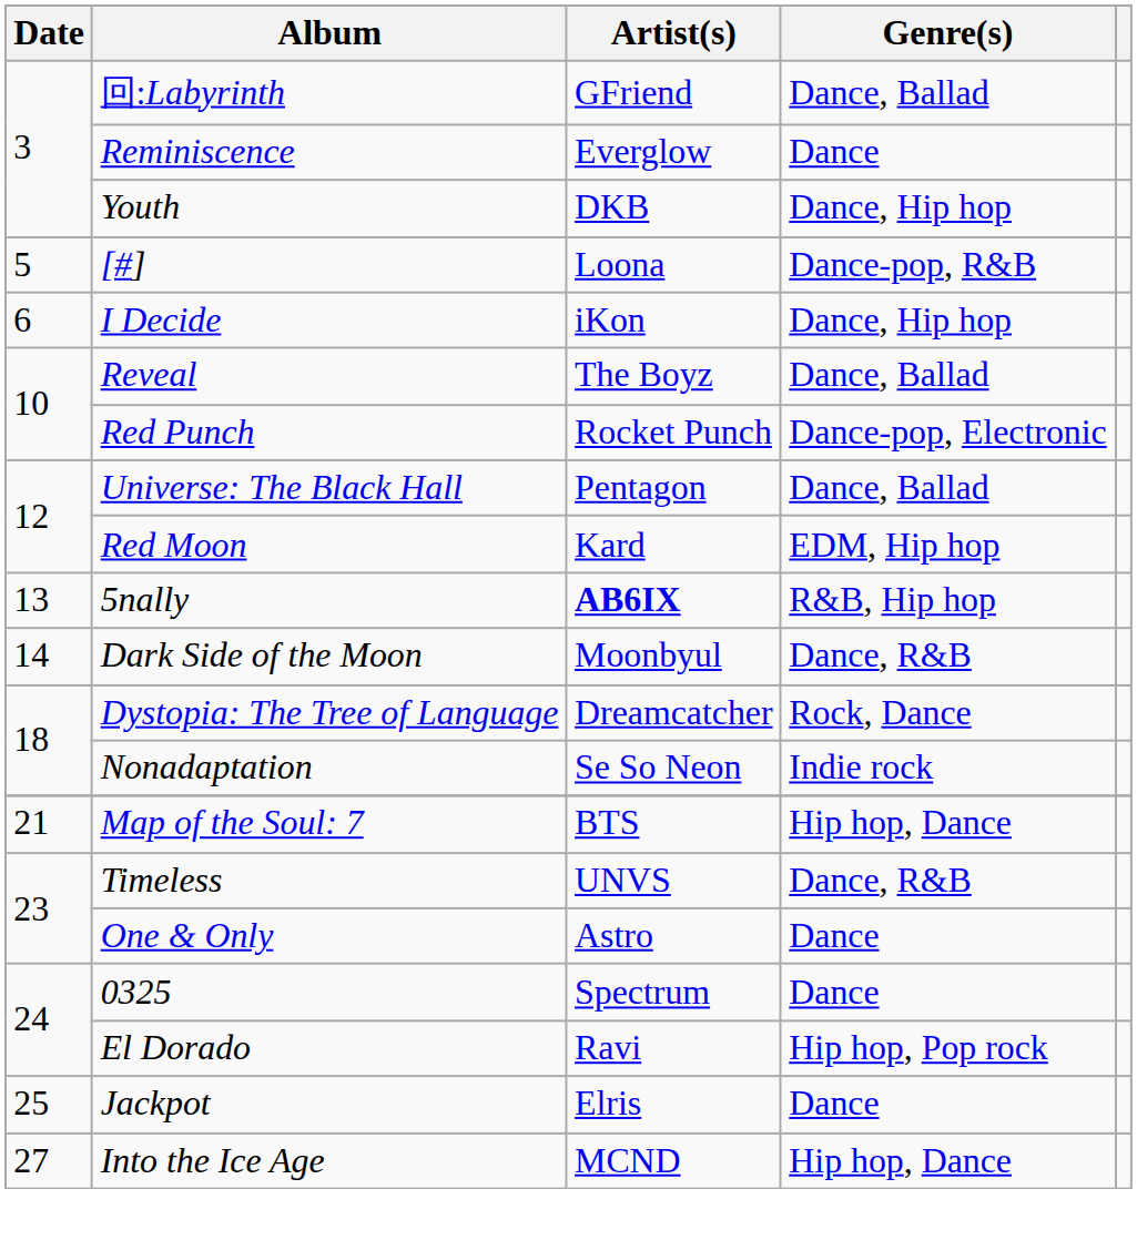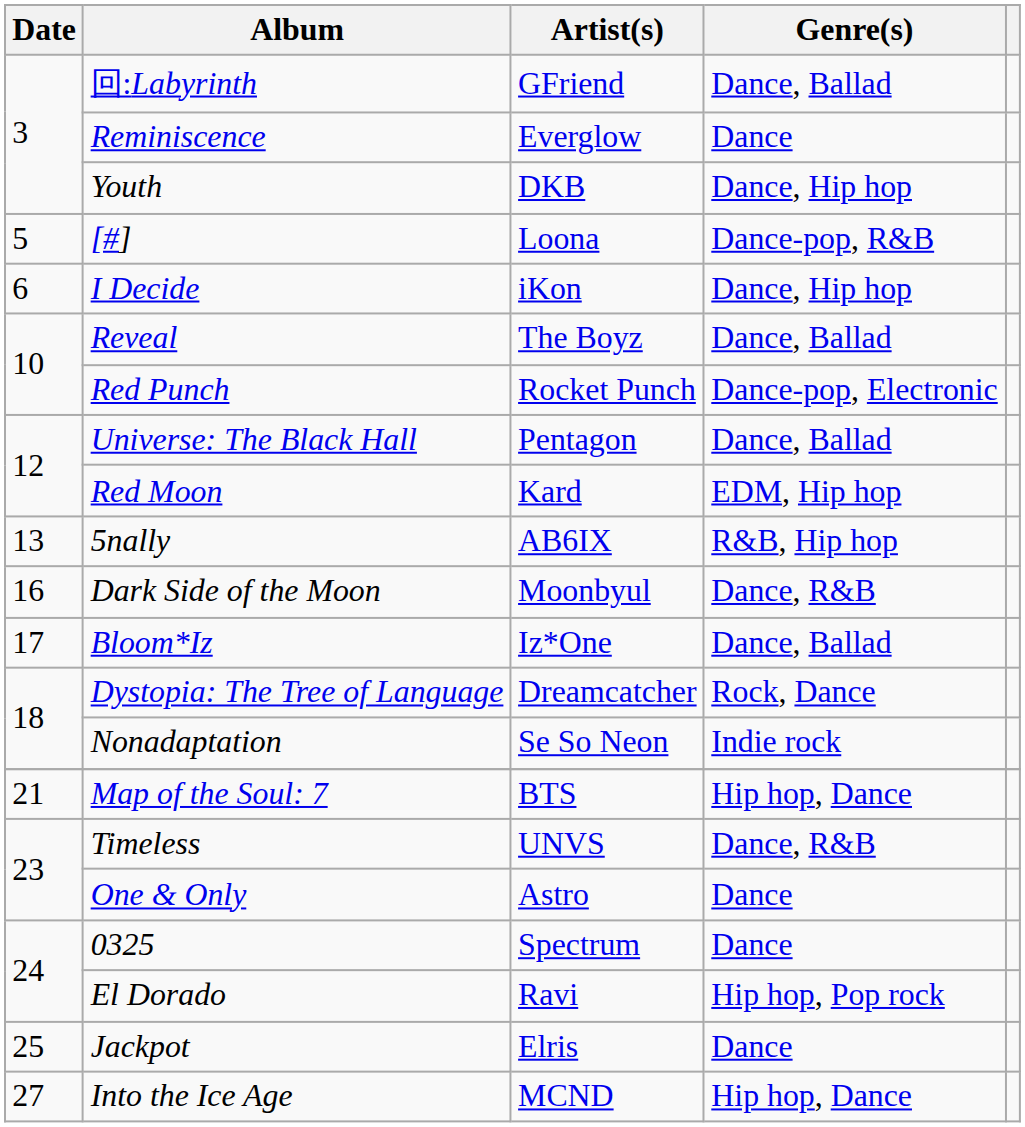 <table class="wikitable">
 <tr>
 <th>Date</th>
 <th>Album</th>
 <th>Artist(s)</th>
 <th>Genre(s)</th>
 <th></th>
 </tr>
 <tr>
 <td rowspan="3">3</td>
 <td><a href='#'>回:<em>Labyrinth</em></a></td>
 <td><a href='#'>GFriend</a></td>
 <td><a href='#'>Dance</a>, <a href='#'>Ballad</a></td>
 <td></td>
 </tr>
 <tr>
 <td><em><a href='#'>Reminiscence</a></em></td>
 <td><a href='#'>Everglow</a></td>
 <td><a href='#'>Dance</a></td>
 <td></td>
 </tr>
 <tr>
 <td><em>Youth</em></td>
 <td><a href='#'>DKB</a></td>
 <td><a href='#'>Dance</a>, <a href='#'>Hip hop</a></td>
 <td></td>
 </tr>
 <tr>
 <td>5</td>
 <td><em><a href='#'>[#</a>]</em></td>
 <td><a href='#'>Loona</a></td>
 <td><a href='#'>Dance-pop</a>, <a href='#'>R&B</a></td>
 <td></td>
 </tr>
 <tr>
 <td>6</td>
 <td><em><a href='#'>I Decide</a></em></td>
 <td><a href='#'>iKon</a></td>
 <td><a href='#'>Dance</a>, <a href='#'>Hip hop</a></td>
 <td></td>
 </tr>
 <tr>
 <td rowspan="2">10</td>
 <td><em><a href='#'>Reveal</a></em></td>
 <td><a href='#'>The Boyz</a></td>
 <td><a href='#'>Dance</a>, <a href='#'>Ballad</a></td>
 <td></td>
 </tr>
 <tr>
 <td><em><a href='#'>Red Punch</a></em></td>
 <td><a href='#'>Rocket Punch</a></td>
 <td><a href='#'>Dance-pop</a>, <a href='#'>Electronic</a></td>
 <td></td>
 </tr>
 <tr>
 <td rowspan="2">12</td>
 <td><em><a href='#'>Universe: The Black Hall</a></em></td>
 <td><a href='#'>Pentagon</a></td>
 <td><a href='#'>Dance</a>, <a href='#'>Ballad</a></td>
 <td></td>
 </tr>
 <tr>
 <td><em><a href='#'>Red Moon</a></em></td>
 <td><a href='#'>Kard</a></td>
 <td><a href='#'>EDM</a>, <a href='#'>Hip hop</a></td>
 <td></td>
 </tr>
 <tr>
 <td>13</td>
 <td><em>5nally</em></td>
-<td><strong><a href='#'>AB6IX</a></strong></td>
+<td><a href='#'>AB6IX</a></td>
 <td><a href='#'>R&B</a>, <a href='#'>Hip hop</a></td>
 <td></td>
 </tr>
 <tr>
-<td>14</td>
+<td>16</td>
 <td><em>Dark Side of the Moon</em></td>
 <td><a href='#'>Moonbyul</a></td>
 <td><a href='#'>Dance</a>, <a href='#'>R&B</a></td>
+<td></td>
+</tr>
+<tr>
+<td>17</td>
+<td><em><a href='#'>Bloom*Iz</a></em></td>
+<td><a href='#'>Iz*One</a></td>
+<td><a href='#'>Dance</a>, <a href='#'>Ballad</a></td>
 <td></td>
 </tr>
 <tr>
 <td rowspan="2">18</td>
 <td><em><a href='#'>Dystopia: The Tree of Language</a></em></td>
 <td><a href='#'>Dreamcatcher</a></td>
 <td><a href='#'>Rock</a>, <a href='#'>Dance</a></td>
 <td></td>
 </tr>
 <tr>
 <td><em>Nonadaptation</em></td>
 <td><a href='#'>Se So Neon</a></td>
 <td><a href='#'>Indie rock</a></td>
 <td></td>
 </tr>
 <tr>
 </tr>
 <tr>
 <td>21</td>
 <td><em><a href='#'>Map of the Soul: 7</a></em></td>
 <td><a href='#'>BTS</a></td>
 <td><a href='#'>Hip hop</a>, <a href='#'>Dance</a></td>
 <td></td>
 </tr>
 <tr>
 <td rowspan="2">23</td>
 <td><em>Timeless</em></td>
 <td><a href='#'>UNVS</a></td>
 <td><a href='#'>Dance</a>, <a href='#'>R&B</a></td>
 <td></td>
 </tr>
 <tr>
 <td><em><a href='#'>One & Only</a></em></td>
 <td><a href='#'>Astro</a></td>
 <td><a href='#'>Dance</a></td>
 <td></td>
 </tr>
 <tr>
 <td rowspan="2">24</td>
 <td><em>0325</em></td>
 <td><a href='#'>Spectrum</a></td>
 <td><a href='#'>Dance</a></td>
 <td></td>
 </tr>
 <tr>
 <td><em>El Dorado</em></td>
 <td><a href='#'>Ravi</a></td>
 <td><a href='#'>Hip hop</a>, <a href='#'>Pop rock</a></td>
 <td></td>
 </tr>
 <tr>
 <td>25</td>
 <td><em>Jackpot</em></td>
 <td><a href='#'>Elris</a></td>
 <td><a href='#'>Dance</a></td>
 <td></td>
 </tr>
 <tr>
 <td>27</td>
 <td><em>Into the Ice Age</em></td>
 <td><a href='#'>MCND</a></td>
 <td><a href='#'>Hip hop</a>, <a href='#'>Dance</a></td>
 <td></td>
 </tr>
 </table>
